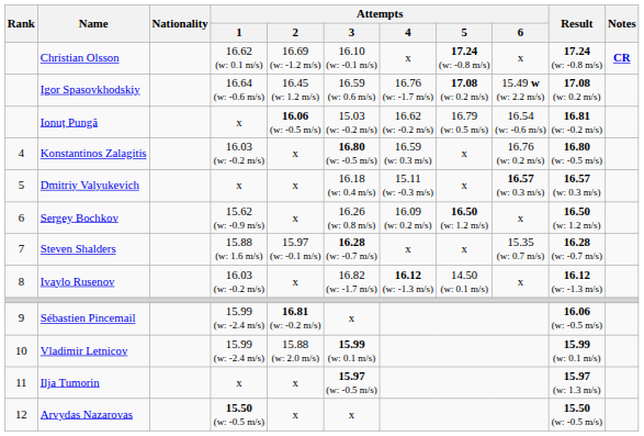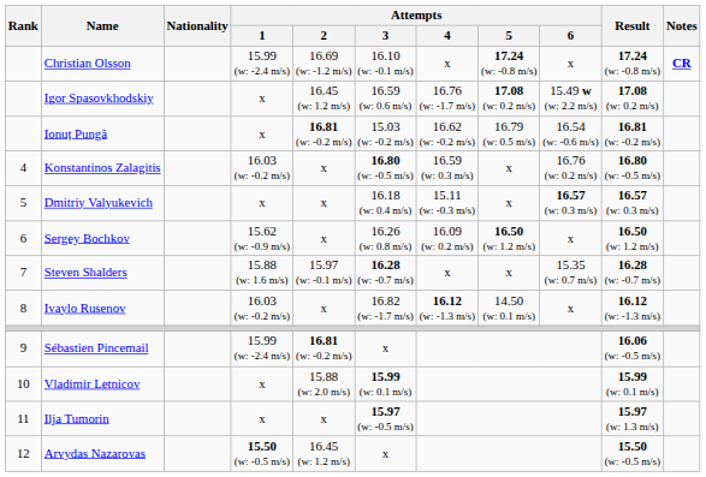 <table class="wikitable sortable" style="text-align:center">
 <tr>
 <th rowspan=2>Rank</th>
 <th rowspan=2>Name</th>
 <th rowspan=2>Nationality</th>
 <th colspan=6>Attempts</th>
 <th rowspan=2>Result</th>
 <th rowspan=2>Notes</th>
 </tr>
 <tr>
 <th>1</th>
 <th>2</th>
 <th>3</th>
 <th>4</th>
 <th>5</th>
 <th>6</th>
 </tr>
 <tr>
 <td></td>
 <td align=left><a href='#'>Christian Olsson</a></td>
 <td align=left></td>
-<td>16.62<br><small>(w: 0.1 m/s)</small></td>
+<td>15.99<br><small>(w: -2.4 m/s)</small></td>
 <td>16.69<br><small>(w: -1.2 m/s)</small></td>
 <td>16.10<br><small>(w: -0.1 m/s)</small></td>
 <td>x</td>
 <td><strong>17.24</strong><br><small>(w: -0.8 m/s)</small></td>
 <td>x</td>
 <td><strong>17.24</strong><br><small>(w: -0.8 m/s)</small></td>
 <td><strong><a href='#'>CR</a></strong></td>
 </tr>
 <tr>
 <td></td>
 <td align=left><a href='#'>Igor Spasovkhodskiy</a></td>
 <td align=left></td>
-<td>16.64<br><small>(w: -0.6 m/s)</small></td>
+<td>x</td>
 <td>16.45<br><small>(w: 1.2 m/s)</small></td>
 <td>16.59<br><small>(w: 0.6 m/s)</small></td>
 <td>16.76<br><small>(w: -1.7 m/s)</small></td>
 <td><strong>17.08</strong><br><small>(w: 0.2 m/s)</small></td>
 <td>15.49 <strong>w</strong><br><small>(w: 2.2 m/s)</small></td>
 <td><strong>17.08</strong><br><small>(w: 0.2 m/s)</small></td>
 <td></td>
 </tr>
 <tr>
 <td></td>
 <td align=left><a href='#'>Ionuț Pungă</a></td>
 <td align=left></td>
 <td>x</td>
-<td><strong>16.06</strong><br><small>(w: -0.5 m/s)</small></td>
+<td><strong>16.81</strong><br><small>(w: -0.2 m/s)</small></td>
 <td>15.03<br><small>(w: -0.2 m/s)</small></td>
 <td>16.62<br><small>(w: -0.2 m/s)</small></td>
 <td>16.79<br><small>(w: 0.5 m/s)</small></td>
 <td>16.54<br><small>(w: -0.6 m/s)</small></td>
 <td><strong>16.81</strong><br><small>(w: -0.2 m/s)</small></td>
 <td></td>
 </tr>
 <tr>
 <td>4</td>
 <td align=left><a href='#'>Konstantinos Zalagitis</a></td>
 <td align=left></td>
 <td>16.03<br><small>(w: -0.2 m/s)</small></td>
 <td>x</td>
 <td><strong>16.80</strong><br><small>(w: -0.5 m/s)</small></td>
 <td>16.59<br><small>(w: 0.3 m/s)</small></td>
 <td>x</td>
 <td>16.76<br><small>(w: 0.2 m/s)</small></td>
 <td><strong>16.80</strong><br><small>(w: -0.5 m/s)</small></td>
 <td></td>
 </tr>
 <tr>
 <td>5</td>
 <td align=left><a href='#'>Dmitriy Valyukevich</a></td>
 <td align=left></td>
 <td>x</td>
 <td>x</td>
 <td>16.18<br><small>(w: 0.4 m/s)</small></td>
 <td>15.11<br><small>(w: -0.3 m/s)</small></td>
 <td>x</td>
 <td><strong>16.57</strong><br><small>(w: 0.3 m/s)</small></td>
 <td><strong>16.57</strong><br><small>(w: 0.3 m/s)</small></td>
 <td></td>
 </tr>
 <tr>
 <td>6</td>
 <td align=left><a href='#'>Sergey Bochkov</a></td>
 <td align=left></td>
 <td>15.62<br><small>(w: -0.9 m/s)</small></td>
 <td>x</td>
 <td>16.26<br><small>(w: 0.8 m/s)</small></td>
 <td>16.09<br><small>(w: 0.2 m/s)</small></td>
 <td><strong>16.50</strong><br><small>(w: 1.2 m/s)</small></td>
 <td>x</td>
 <td><strong>16.50</strong><br><small>(w: 1.2 m/s)</small></td>
 <td></td>
 </tr>
 <tr>
 <td>7</td>
 <td align=left><a href='#'>Steven Shalders</a></td>
 <td align=left></td>
 <td>15.88<br><small>(w: 1.6 m/s)</small></td>
 <td>15.97<br><small>(w: -0.1 m/s)</small></td>
 <td><strong>16.28</strong><br><small>(w: -0.7 m/s)</small></td>
 <td>x</td>
 <td>x</td>
 <td>15.35<br><small>(w: 0.7 m/s)</small></td>
 <td><strong>16.28</strong><br><small>(w: -0.7 m/s)</small></td>
 <td></td>
 </tr>
 <tr>
 <td>8</td>
 <td align=left><a href='#'>Ivaylo Rusenov</a></td>
 <td align=left></td>
 <td>16.03<br><small>(w: -0.2 m/s)</small></td>
 <td>x</td>
 <td>16.82<br><small>(w: -1.7 m/s)</small></td>
 <td><strong>16.12</strong><br><small>(w: -1.3 m/s)</small></td>
 <td>14.50<br><small>(w: 0.1 m/s)</small></td>
 <td>x</td>
 <td><strong>16.12</strong><br><small>(w: -1.3 m/s)</small></td>
 <td></td>
 </tr>
 <tr>
 <td colspan=11 bgcolor=lightgray></td>
 </tr>
 <tr>
 <td>9</td>
 <td align=left><a href='#'>Sébastien Pincemail</a></td>
 <td align=left></td>
 <td>15.99<br><small>(w: -2.4 m/s)</small></td>
 <td><strong>16.81</strong><br><small>(w: -0.2 m/s)</small></td>
 <td>x</td>
 <td colspan=3></td>
 <td><strong>16.06</strong><br><small>(w: -0.5 m/s)</small></td>
 <td></td>
 </tr>
 <tr>
 <td>10</td>
 <td align=left><a href='#'>Vladimir Letnicov</a></td>
 <td align=left></td>
-<td>15.99<br><small>(w: -2.4 m/s)</small></td>
+<td>x</td>
 <td>15.88<br><small>(w: 2.0 m/s)</small></td>
 <td><strong>15.99</strong><br><small>(w: 0.1 m/s)</small></td>
 <td colspan=3></td>
 <td><strong>15.99</strong><br><small>(w: 0.1 m/s)</small></td>
 <td></td>
 </tr>
 <tr>
 <td>11</td>
 <td align=left><a href='#'>Ilja Tumorin</a></td>
 <td align=left></td>
 <td>x</td>
 <td>x</td>
 <td><strong>15.97</strong><br><small>(w: -0.5 m/s)</small></td>
 <td colspan=3></td>
 <td><strong>15.97</strong><br><small>(w: 1.3 m/s)</small></td>
 <td></td>
 </tr>
 <tr>
 <td>12</td>
 <td align=left><a href='#'>Arvydas Nazarovas</a></td>
 <td align=left></td>
 <td><strong>15.50</strong><br><small>(w: -0.5 m/s)</small></td>
-<td>x</td>
+<td>16.45<br><small>(w: 1.2 m/s)</small></td>
 <td>x</td>
 <td colspan=3></td>
 <td><strong>15.50</strong><br><small>(w: -0.5 m/s)</small></td>
 <td></td>
 </tr>
 </table>
